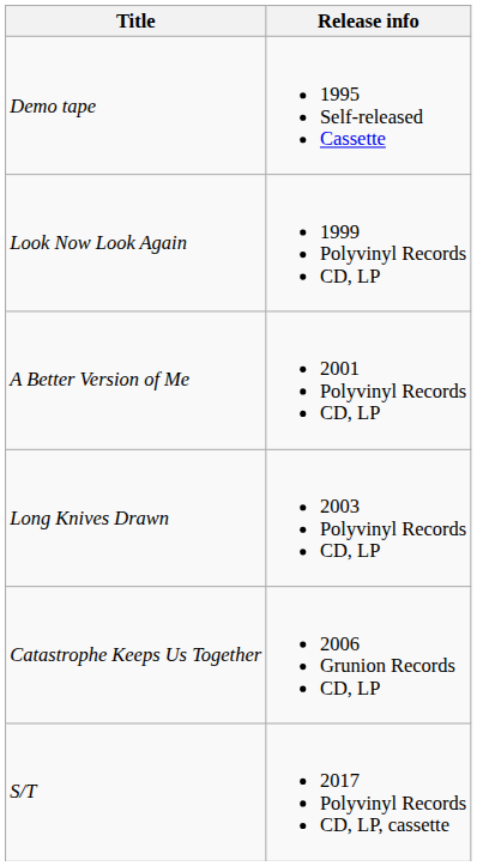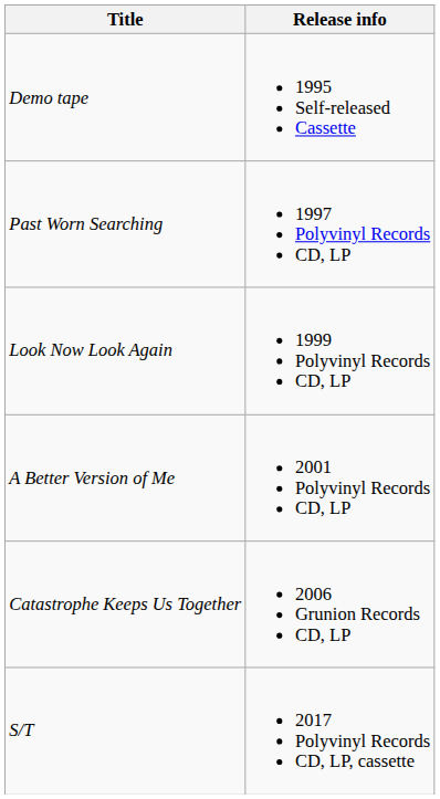 <table class="wikitable">
 <tr>
 <th>Title</th>
 <th>Release info</th>
 </tr>
 <tr>
 <td><em>Demo tape</em></td>
 <td><br><ul><li>1995</li><li>Self-released</li><li><a href='#'>Cassette</a></li></ul></td>
 </tr>
 <tr>
+<td><em>Past Worn Searching</em></td>
+<td><br><ul><li>1997</li><li><a href='#'>Polyvinyl Records</a></li><li>CD, LP</li></ul></td>
+</tr>
+<tr>
 <td><em>Look Now Look Again</em></td>
 <td><br><ul><li>1999</li><li>Polyvinyl Records</li><li>CD, LP</li></ul></td>
 </tr>
 <tr>
 <td><em>A Better Version of Me</em></td>
 <td><br><ul><li>2001</li><li>Polyvinyl Records</li><li>CD, LP</li></ul></td>
-</tr>
-<tr>
-<td><em>Long Knives Drawn</em></td>
-<td><br><ul><li>2003</li><li>Polyvinyl Records</li><li>CD, LP</li></ul></td>
 </tr>
 <tr>
 <td><em>Catastrophe Keeps Us Together</em></td>
 <td><br><ul><li>2006</li><li>Grunion Records</li><li>CD, LP</li></ul></td>
 </tr>
 <tr>
 <td><em>S/T</em></td>
 <td><br><ul><li>2017</li><li>Polyvinyl Records</li><li>CD, LP, cassette</li></ul></td>
 </tr>
 </table>
